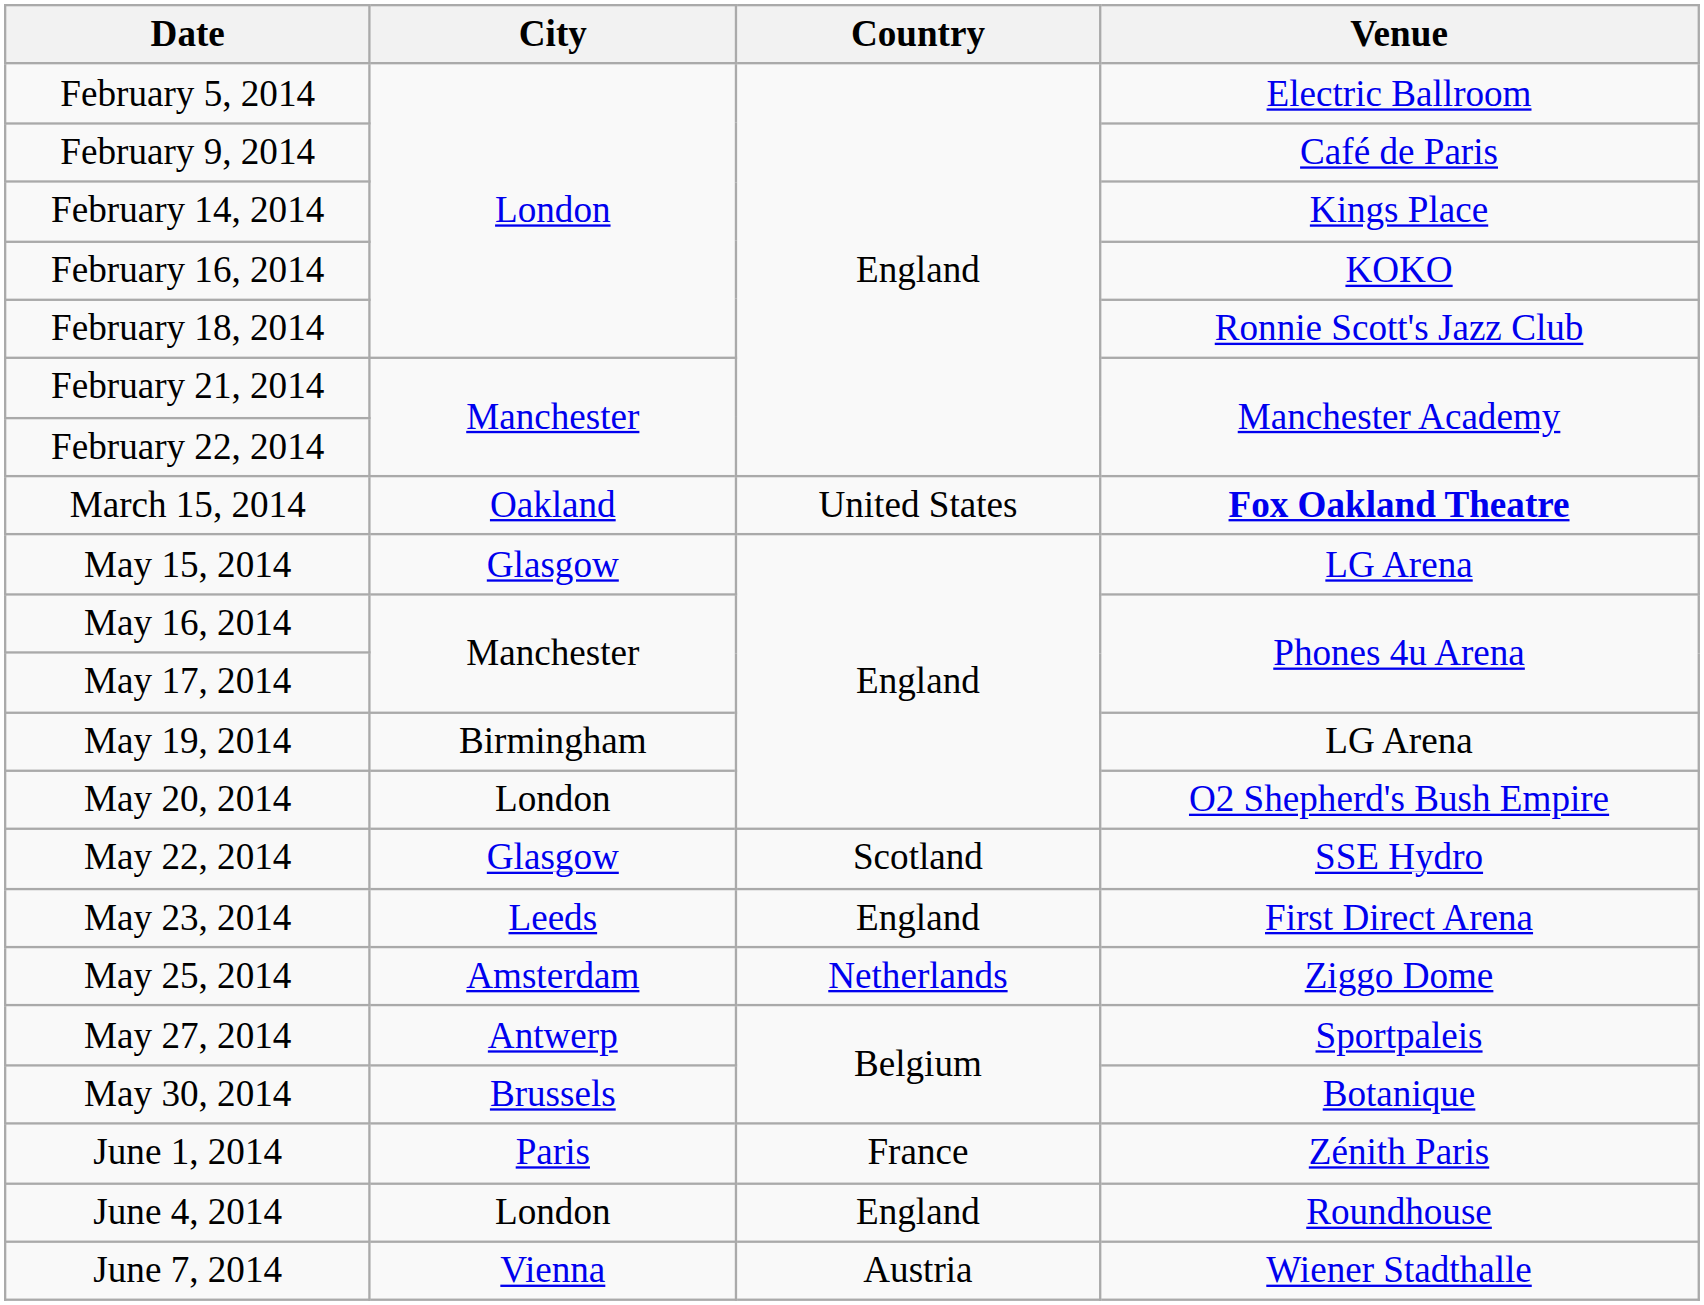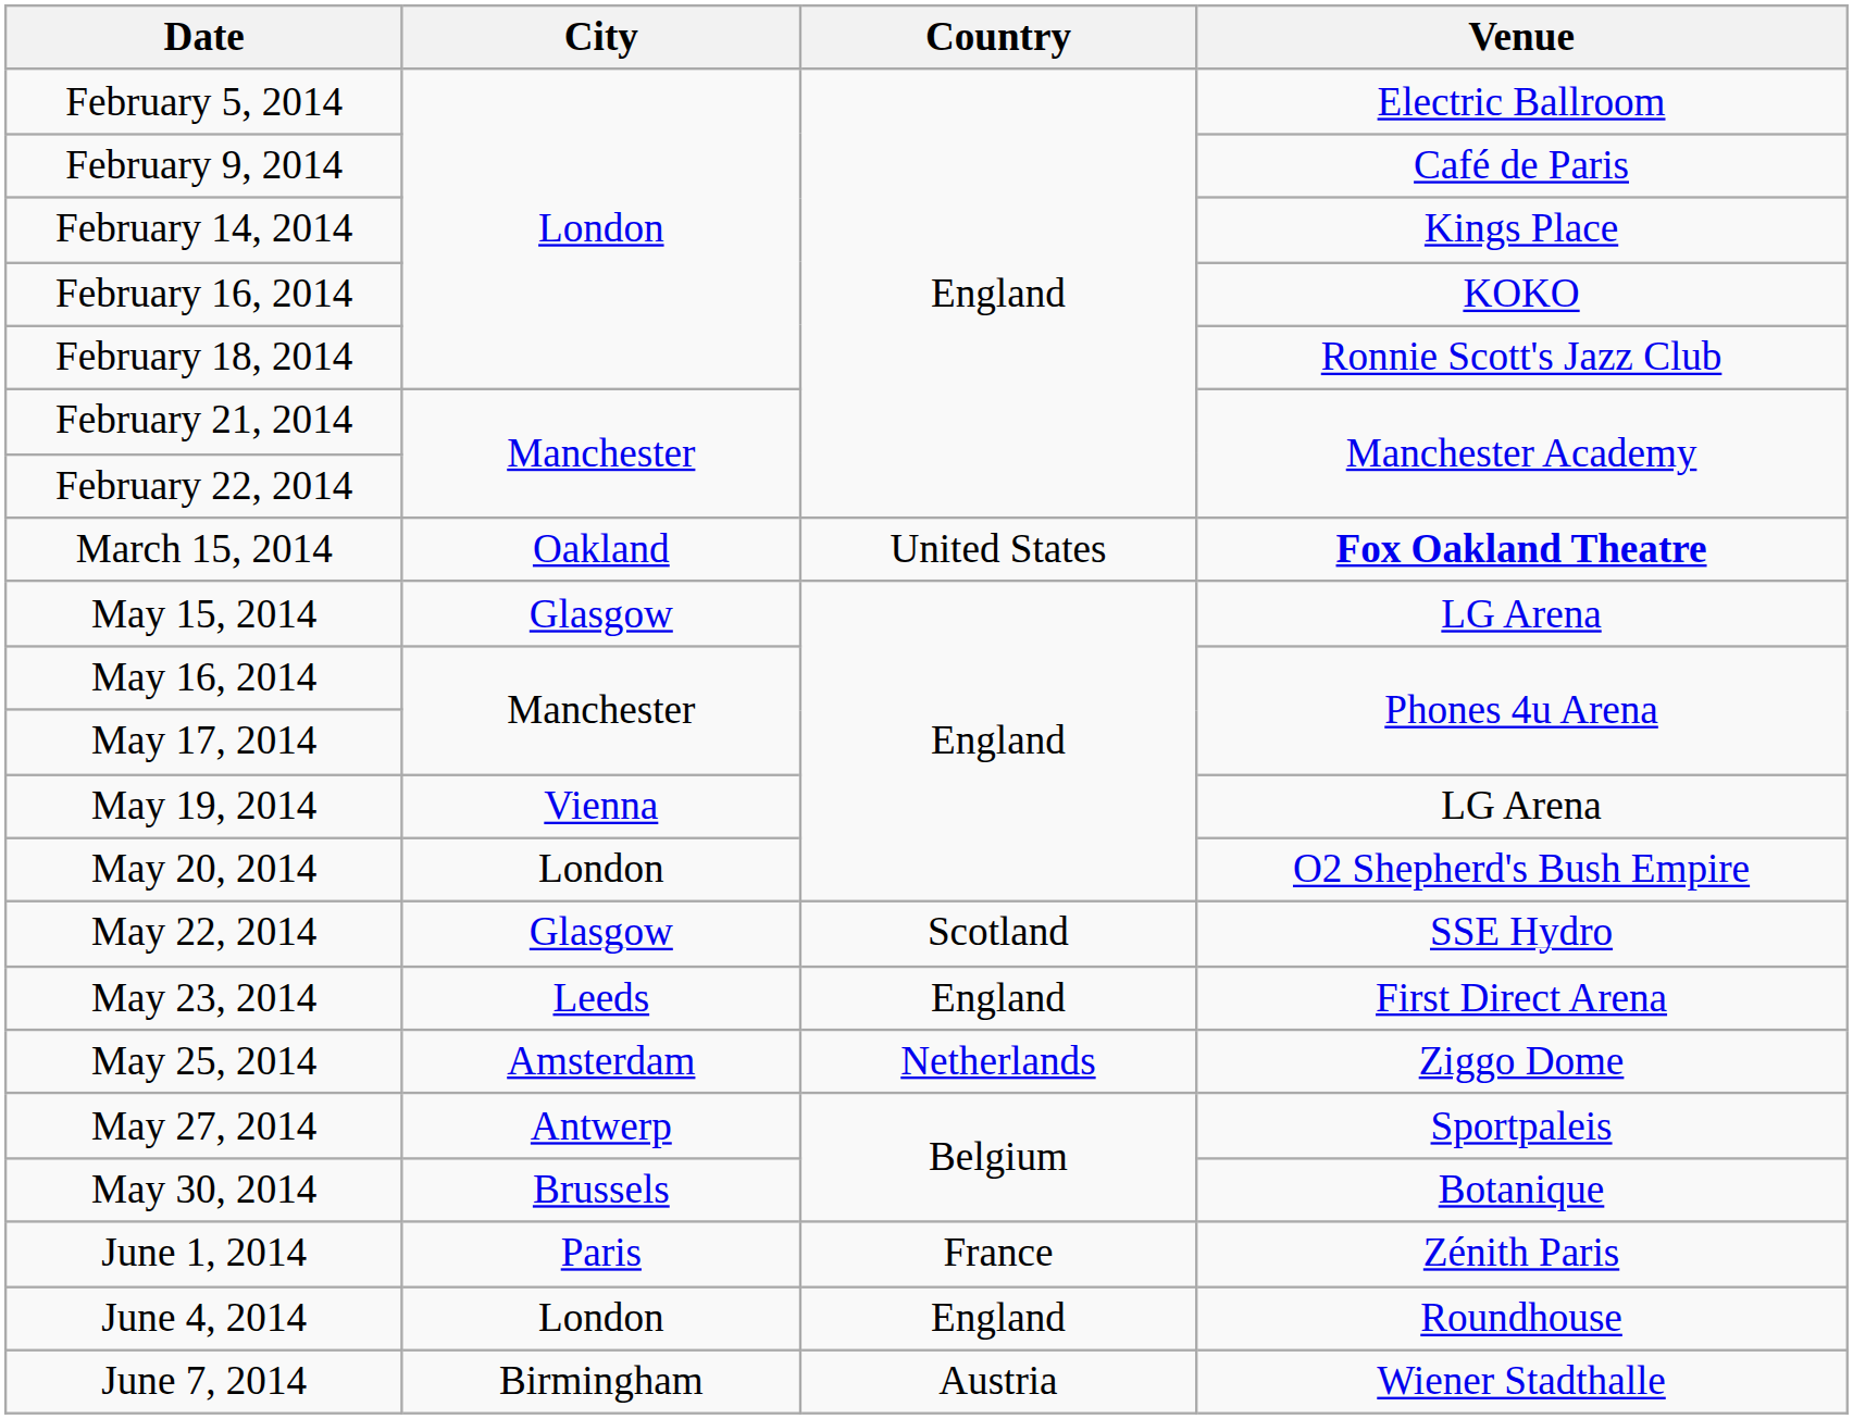 <table class="wikitable" style="text-align:center;">
 <tr>
 <th width="150">Date</th>
 <th width="150">City</th>
 <th width="150">Country</th>
 <th width="250">Venue</th>
 </tr>
 <tr>
 <td>February 5, 2014</td>
 <td rowspan="5"><a href='#'>London</a></td>
 <td rowspan="7">England</td>
 <td><a href='#'>Electric Ballroom</a></td>
 </tr>
 <tr>
 <td>February 9, 2014</td>
 <td><a href='#'>Café de Paris</a></td>
 </tr>
 <tr>
 <td>February 14, 2014</td>
 <td><a href='#'>Kings Place</a></td>
 </tr>
 <tr>
 <td>February 16, 2014</td>
 <td><a href='#'>KOKO</a></td>
 </tr>
 <tr>
 <td>February 18, 2014</td>
 <td><a href='#'>Ronnie Scott's Jazz Club</a></td>
 </tr>
 <tr>
 <td>February 21, 2014</td>
 <td rowspan="2"><a href='#'>Manchester</a></td>
 <td rowspan="2"><a href='#'>Manchester Academy</a></td>
 </tr>
 <tr>
 <td>February 22, 2014</td>
 </tr>
 <tr>
 <td>March 15, 2014</td>
 <td><a href='#'>Oakland</a></td>
 <td>United States</td>
 <td><strong><a href='#'>Fox Oakland Theatre</a></strong></td>
 </tr>
 <tr>
 <td>May 15, 2014</td>
 <td><a href='#'>Glasgow</a></td>
 <td rowspan="5">England</td>
 <td><a href='#'>LG Arena</a></td>
 </tr>
 <tr>
 <td>May 16, 2014</td>
 <td rowspan="2">Manchester</td>
 <td rowspan="2"><a href='#'>Phones 4u Arena</a></td>
 </tr>
 <tr>
 <td>May 17, 2014</td>
 </tr>
 <tr>
 <td>May 19, 2014</td>
-<td>Birmingham</td>
+<td><a href='#'>Vienna</a></td>
 <td>LG Arena</td>
 </tr>
 <tr>
 <td>May 20, 2014</td>
 <td>London</td>
 <td><a href='#'>O2 Shepherd's Bush Empire</a></td>
 </tr>
 <tr>
 <td>May 22, 2014</td>
 <td><a href='#'>Glasgow</a></td>
 <td>Scotland</td>
 <td><a href='#'>SSE Hydro</a></td>
 </tr>
 <tr>
 <td>May 23, 2014</td>
 <td><a href='#'>Leeds</a></td>
 <td>England</td>
 <td><a href='#'>First Direct Arena</a></td>
 </tr>
 <tr>
 <td>May 25, 2014</td>
 <td><a href='#'>Amsterdam</a></td>
 <td><a href='#'>Netherlands</a></td>
 <td><a href='#'>Ziggo Dome</a></td>
 </tr>
 <tr>
 <td>May 27, 2014</td>
 <td><a href='#'>Antwerp</a></td>
 <td rowspan="2">Belgium</td>
 <td><a href='#'>Sportpaleis</a></td>
 </tr>
 <tr>
 <td>May 30, 2014</td>
 <td><a href='#'>Brussels</a></td>
 <td><a href='#'>Botanique</a></td>
 </tr>
 <tr>
 <td>June 1, 2014</td>
 <td><a href='#'>Paris</a></td>
 <td>France</td>
 <td><a href='#'>Zénith Paris</a></td>
 </tr>
 <tr>
 <td>June 4, 2014</td>
 <td>London</td>
 <td>England</td>
 <td><a href='#'>Roundhouse</a></td>
 </tr>
 <tr>
 <td>June 7, 2014</td>
-<td><a href='#'>Vienna</a></td>
+<td>Birmingham</td>
 <td>Austria</td>
 <td><a href='#'>Wiener Stadthalle</a></td>
 </tr>
 </table>
